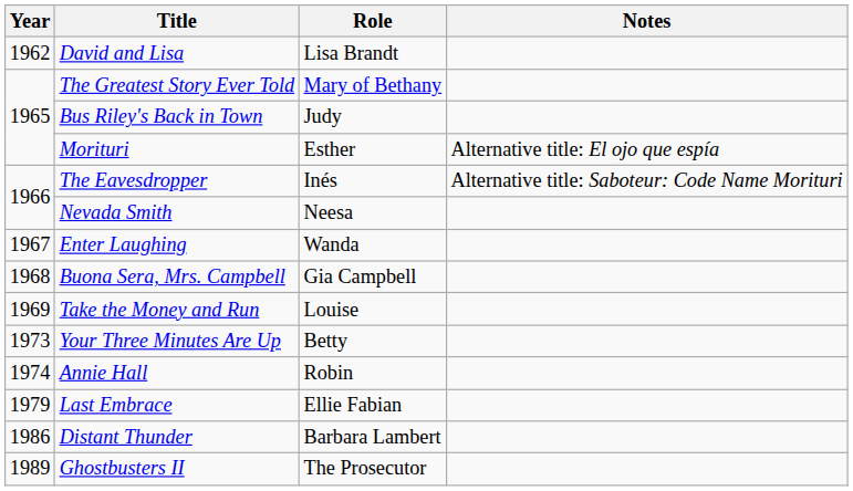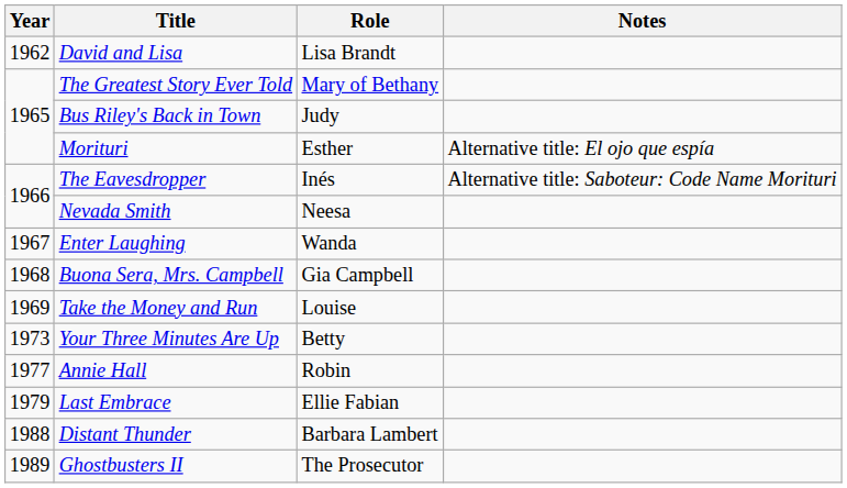 <table class="wikitable sortable">
 <tr>
 <th>Year</th>
 <th>Title</th>
 <th>Role</th>
 <th class="unsortable">Notes</th>
 </tr>
 <tr>
 <td>1962</td>
 <td><em><a href='#'>David and Lisa</a></em></td>
 <td>Lisa Brandt</td>
 <td></td>
 </tr>
 <tr>
 <td rowspan=3>1965</td>
 <td><em><a href='#'>The Greatest Story Ever Told</a></em></td>
 <td><a href='#'>Mary of Bethany</a></td>
 <td></td>
 </tr>
 <tr>
 <td><em><a href='#'>Bus Riley's Back in Town</a></em></td>
 <td>Judy</td>
 <td></td>
 </tr>
 <tr>
 <td><em><a href='#'>Morituri</a></em></td>
 <td>Esther</td>
 <td>Alternative title: <em>El ojo que espía</em></td>
 </tr>
 <tr>
 <td rowspan=2>1966</td>
 <td><em><a href='#'>The Eavesdropper</a></em></td>
 <td>Inés</td>
 <td>Alternative title: <em>Saboteur: Code Name Morituri</em></td>
 </tr>
 <tr>
 <td><em><a href='#'>Nevada Smith</a></em></td>
 <td>Neesa</td>
 <td></td>
 </tr>
 <tr>
 <td>1967</td>
 <td><em><a href='#'>Enter Laughing</a></em></td>
 <td>Wanda</td>
 <td></td>
 </tr>
 <tr>
 <td>1968</td>
 <td><em><a href='#'>Buona Sera, Mrs. Campbell</a></em></td>
 <td>Gia Campbell</td>
 <td></td>
 </tr>
 <tr>
 <td>1969</td>
 <td><em><a href='#'>Take the Money and Run</a></em></td>
 <td>Louise</td>
 <td></td>
 </tr>
 <tr>
 <td>1973</td>
 <td><em><a href='#'>Your Three Minutes Are Up</a></em></td>
 <td>Betty</td>
 <td></td>
 </tr>
 <tr>
-<td>1974</td>
+<td>1977</td>
 <td><em><a href='#'>Annie Hall</a></em></td>
 <td>Robin</td>
 <td></td>
 </tr>
 <tr>
 <td>1979</td>
 <td><em><a href='#'>Last Embrace</a></em></td>
 <td>Ellie Fabian</td>
 <td></td>
 </tr>
 <tr>
-<td>1986</td>
+<td>1988</td>
 <td><em><a href='#'>Distant Thunder</a></em></td>
 <td>Barbara Lambert</td>
 <td></td>
 </tr>
 <tr>
 <td>1989</td>
 <td><em><a href='#'>Ghostbusters II</a></em></td>
 <td>The Prosecutor</td>
 <td></td>
 </tr>
 </table>
